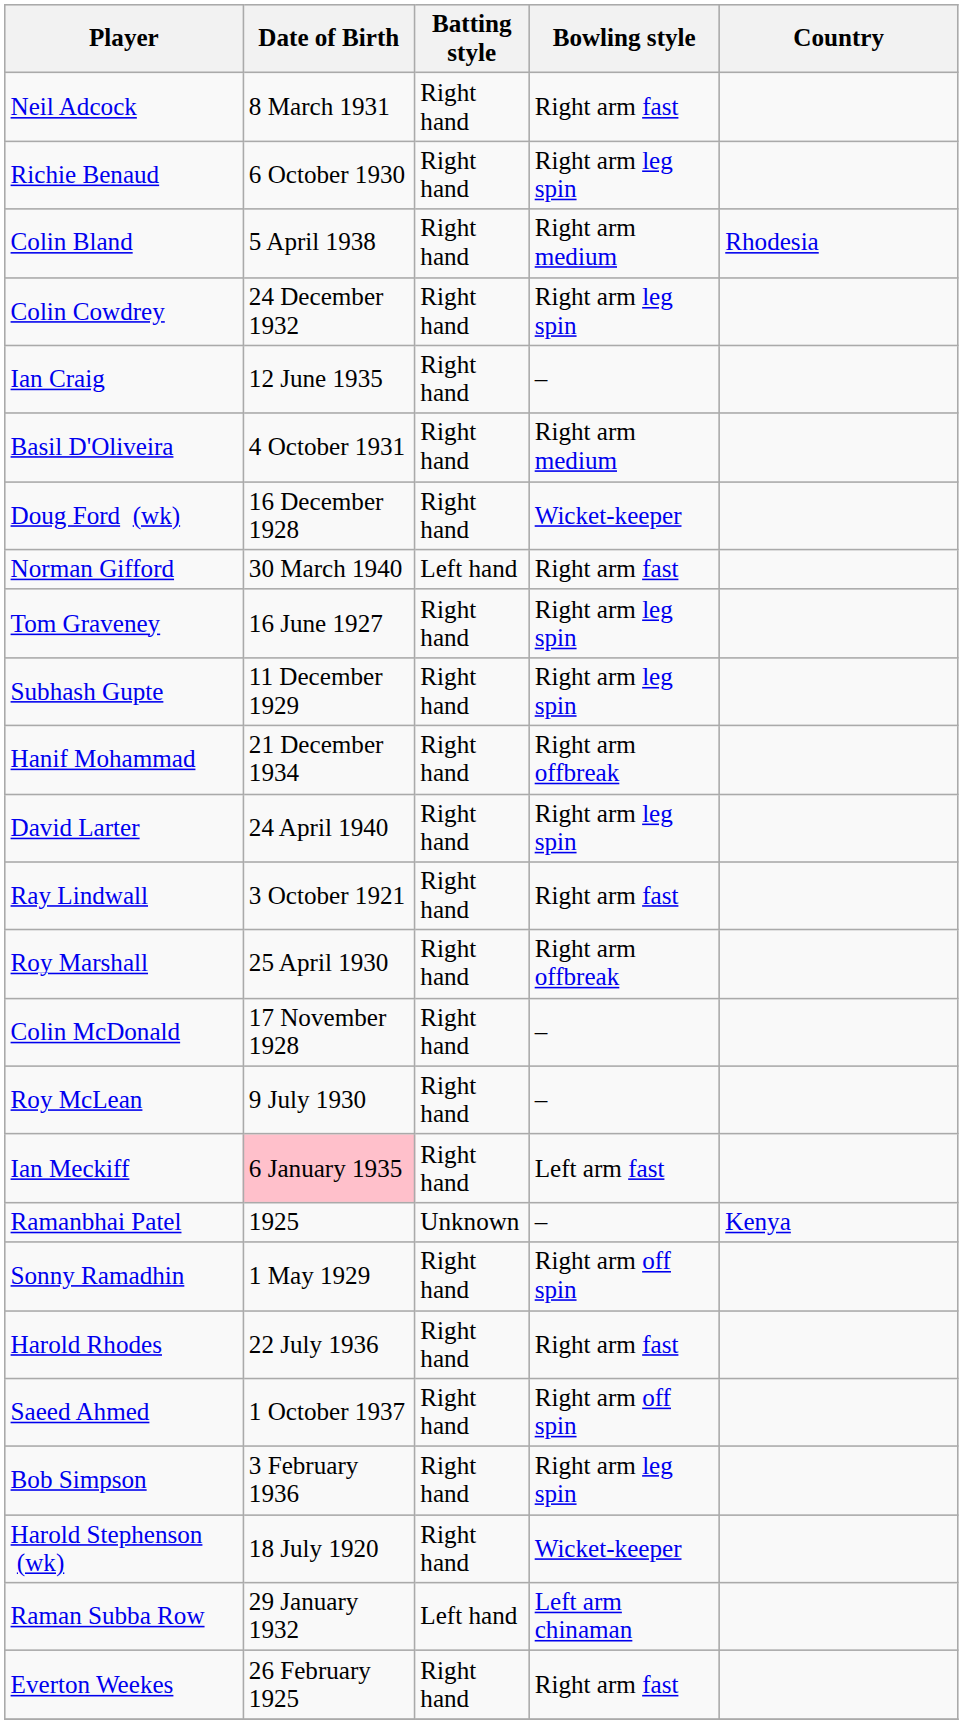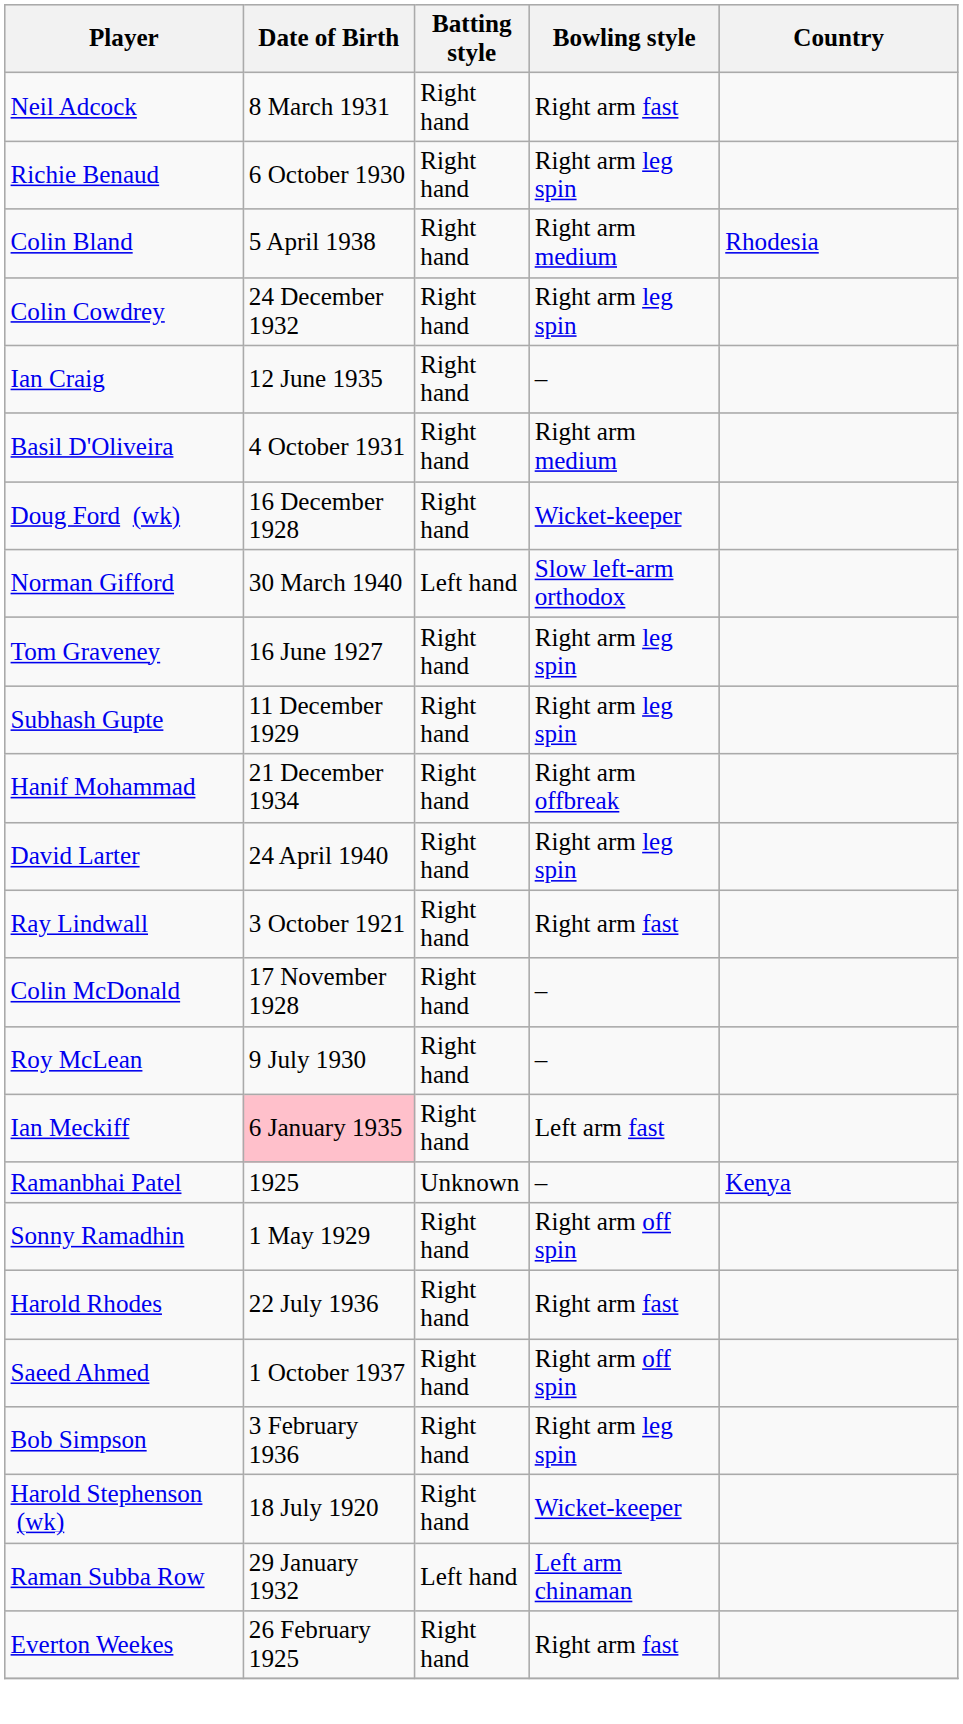 <table class="wikitable">
 <tr>
 <th width="25%">Player</th>
 <th width="18%">Date of Birth</th>
 <th width="12%">Batting style</th>
 <th width="20%">Bowling style</th>
 <th width="25%">Country</th>
 </tr>
 <tr>
 <td><a href='#'>Neil Adcock</a></td>
 <td>8 March 1931</td>
 <td>Right hand</td>
 <td>Right arm <a href='#'>fast</a></td>
 <td></td>
 </tr>
 <tr>
 <td><a href='#'>Richie Benaud</a></td>
 <td>6 October 1930</td>
 <td>Right hand</td>
 <td>Right arm <a href='#'>leg spin</a></td>
 <td></td>
 </tr>
 <tr>
 <td><a href='#'>Colin Bland</a></td>
 <td>5 April 1938</td>
 <td>Right hand</td>
 <td>Right arm <a href='#'>medium</a></td>
 <td> <a href='#'>Rhodesia</a></td>
 </tr>
 <tr>
 <td><a href='#'>Colin Cowdrey</a></td>
 <td>24 December 1932</td>
 <td>Right hand</td>
 <td>Right arm <a href='#'>leg spin</a></td>
 <td></td>
 </tr>
 <tr>
 <td><a href='#'>Ian Craig</a></td>
 <td>12 June 1935</td>
 <td>Right hand</td>
 <td>–</td>
 <td></td>
 </tr>
 <tr>
 <td><a href='#'>Basil D'Oliveira</a></td>
 <td>4 October 1931</td>
 <td>Right hand</td>
 <td>Right arm <a href='#'>medium</a></td>
 <td></td>
 </tr>
 <tr>
 <td><a href='#'>Doug Ford</a>  <a href='#'>(wk)</a></td>
 <td>16 December 1928</td>
 <td>Right hand</td>
 <td><a href='#'>Wicket-keeper</a></td>
 <td></td>
 </tr>
 <tr>
 <td><a href='#'>Norman Gifford</a></td>
 <td>30 March 1940</td>
 <td>Left hand</td>
-<td>Right arm <a href='#'>fast</a></td>
+<td><a href='#'>Slow left-arm orthodox</a></td>
 <td></td>
 </tr>
 <tr>
 <td><a href='#'>Tom Graveney</a></td>
 <td>16 June 1927</td>
 <td>Right hand</td>
 <td>Right arm <a href='#'>leg spin</a></td>
 <td></td>
 </tr>
 <tr>
 <td><a href='#'>Subhash Gupte</a></td>
 <td>11 December 1929</td>
 <td>Right hand</td>
 <td>Right arm <a href='#'>leg spin</a></td>
 <td></td>
 </tr>
 <tr>
 <td><a href='#'>Hanif Mohammad</a></td>
 <td>21 December 1934</td>
 <td>Right hand</td>
 <td>Right arm <a href='#'>offbreak</a></td>
 <td></td>
 </tr>
 <tr>
 <td><a href='#'>David Larter</a></td>
 <td>24 April 1940</td>
 <td>Right hand</td>
 <td>Right arm <a href='#'>leg spin</a></td>
 <td></td>
 </tr>
 <tr>
 <td><a href='#'>Ray Lindwall</a></td>
 <td>3 October 1921</td>
 <td>Right hand</td>
 <td>Right arm <a href='#'>fast</a></td>
-<td></td>
-</tr>
-<tr>
-<td><a href='#'>Roy Marshall</a></td>
-<td>25 April 1930</td>
-<td>Right hand</td>
-<td>Right arm <a href='#'>offbreak</a></td>
 <td></td>
 </tr>
 <tr>
 <td><a href='#'>Colin McDonald</a></td>
 <td>17 November 1928</td>
 <td>Right hand</td>
 <td>–</td>
 <td></td>
 </tr>
 <tr>
 <td><a href='#'>Roy McLean</a></td>
 <td>9 July 1930</td>
 <td>Right hand</td>
 <td>–</td>
 <td></td>
 </tr>
 <tr>
 <td><a href='#'>Ian Meckiff</a></td>
 <td style="background: pink;">6 January 1935</td>
 <td>Right hand</td>
 <td>Left arm <a href='#'>fast</a></td>
 <td></td>
 </tr>
 <tr>
 <td><a href='#'>Ramanbhai Patel</a></td>
 <td>1925</td>
 <td>Unknown</td>
 <td>–</td>
 <td> <a href='#'>Kenya</a></td>
 </tr>
 <tr>
 <td><a href='#'>Sonny Ramadhin</a></td>
 <td>1 May 1929</td>
 <td>Right hand</td>
 <td>Right arm <a href='#'>off spin</a></td>
 <td></td>
 </tr>
 <tr>
 <td><a href='#'>Harold Rhodes</a></td>
 <td>22 July 1936</td>
 <td>Right hand</td>
 <td>Right arm <a href='#'>fast</a></td>
 <td></td>
 </tr>
 <tr>
 <td><a href='#'>Saeed Ahmed</a></td>
 <td>1 October 1937</td>
 <td>Right hand</td>
 <td>Right arm <a href='#'>off spin</a></td>
 <td></td>
 </tr>
 <tr>
 <td><a href='#'>Bob Simpson</a></td>
 <td>3 February 1936</td>
 <td>Right hand</td>
 <td>Right arm <a href='#'>leg spin</a></td>
 <td></td>
 </tr>
 <tr>
 <td><a href='#'>Harold Stephenson</a>  <a href='#'>(wk)</a></td>
 <td>18 July 1920</td>
 <td>Right hand</td>
 <td><a href='#'>Wicket-keeper</a></td>
 <td></td>
 </tr>
 <tr>
 <td><a href='#'>Raman Subba Row</a></td>
 <td>29 January 1932</td>
 <td>Left hand</td>
 <td><a href='#'>Left arm chinaman</a></td>
 <td></td>
 </tr>
 <tr>
 <td><a href='#'>Everton Weekes</a></td>
 <td>26 February 1925</td>
 <td>Right hand</td>
 <td>Right arm <a href='#'>fast</a></td>
 <td></td>
 </tr>
 <tr>
 </tr>
 </table>
